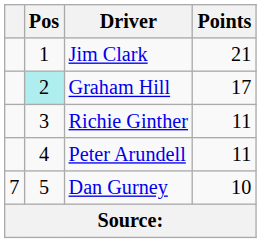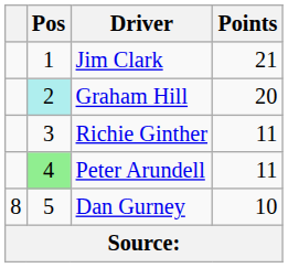 <table class="wikitable" style="font-size: 95%;">
 <tr>
 <th></th>
 <th>Pos</th>
 <th>Driver</th>
 <th>Points</th>
 </tr>
 <tr>
 <td align="left"></td>
 <td align="center">1</td>
 <td> <a href='#'>Jim Clark</a></td>
 <td align="right">21</td>
 </tr>
 <tr>
 <td align="left"></td>
 <td align="center" style="background: paleturquoise;">2</td>
 <td> <a href='#'>Graham Hill</a></td>
-<td align="right">17</td>
+<td align="right">20</td>
 </tr>
 <tr>
 <td align="left"></td>
 <td align="center">3</td>
 <td> <a href='#'>Richie Ginther</a></td>
 <td align="right">11</td>
 </tr>
 <tr>
 <td align="left"></td>
-<td align="center">4</td>
+<td align="center" style="background: lightgreen;">4</td>
 <td> <a href='#'>Peter Arundell</a></td>
 <td align="right">11</td>
 </tr>
 <tr>
-<td align="left"> 7</td>
+<td align="left"> 8</td>
 <td align="center">5</td>
 <td> <a href='#'>Dan Gurney</a></td>
 <td align="right">10</td>
 </tr>
 <tr>
 <th colspan=4>Source: </th>
 </tr>
 </table>
